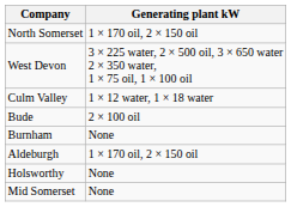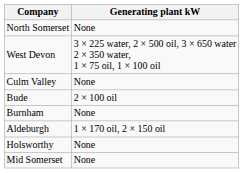 <table class="wikitable">
 <tr>
 <th>Company</th>
 <th>Generating plant kW</th>
 </tr>
 <tr>
 <td>North Somerset</td>
-<td>1 × 170 oil, 2 × 150 oil</td>
+<td>None</td>
 </tr>
 <tr>
 <td>West Devon</td>
 <td>3 × 225 water, 2 × 500 oil, 3 × 650 water<br>2 × 350 water,<br>1 × 75 oil, 1 × 100 oil</td>
 </tr>
 <tr>
 <td>Culm Valley</td>
-<td>1 × 12 water, 1 × 18 water</td>
+<td>None</td>
 </tr>
 <tr>
 <td>Bude</td>
 <td>2 × 100 oil</td>
 </tr>
 <tr>
 <td>Burnham</td>
 <td>None</td>
 </tr>
 <tr>
 <td>Aldeburgh</td>
 <td>1 × 170 oil, 2 × 150 oil</td>
 </tr>
 <tr>
 <td>Holsworthy</td>
 <td>None</td>
 </tr>
 <tr>
 <td>Mid Somerset</td>
 <td>None</td>
 </tr>
 </table>
